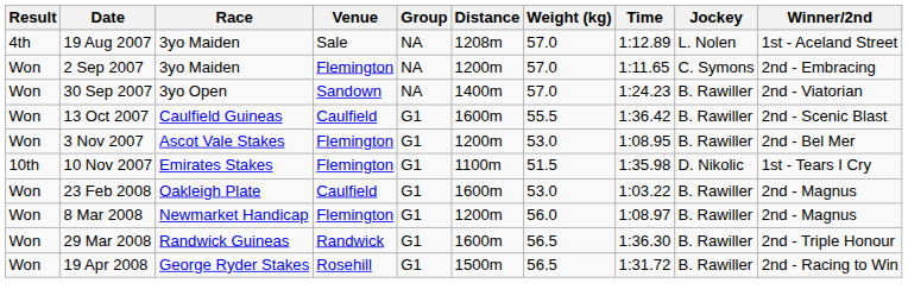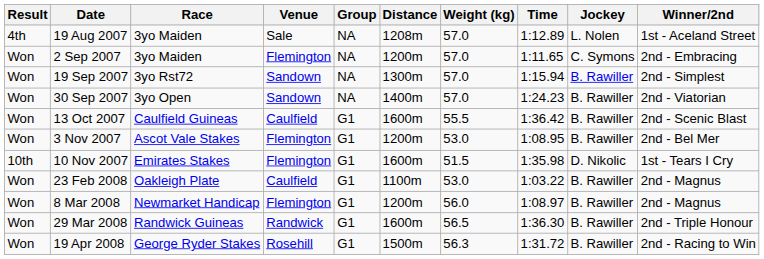 <table class="wikitable">
 <tr style="background:silver; color:black">
 <th>Result</th>
 <th>Date</th>
 <th>Race</th>
 <th>Venue</th>
 <th>Group</th>
 <th>Distance</th>
 <th>Weight (kg)</th>
 <th>Time</th>
 <th>Jockey</th>
 <th>Winner/2nd</th>
 </tr>
 <tr>
 <td>4th</td>
 <td>19 Aug 2007</td>
 <td>3yo Maiden</td>
 <td>Sale</td>
 <td>NA</td>
 <td>1208m</td>
 <td>57.0</td>
 <td>1:12.89</td>
 <td>L. Nolen</td>
 <td>1st - Aceland Street</td>
 </tr>
 <tr>
 <td>Won</td>
 <td>2 Sep 2007</td>
 <td>3yo Maiden</td>
 <td><a href='#'>Flemington</a></td>
 <td>NA</td>
 <td>1200m</td>
 <td>57.0</td>
 <td>1:11.65</td>
 <td>C. Symons</td>
 <td>2nd - Embracing</td>
+</tr>
+<tr>
+<td>Won</td>
+<td>19 Sep 2007</td>
+<td>3yo Rst72</td>
+<td><a href='#'>Sandown</a></td>
+<td>NA</td>
+<td>1300m</td>
+<td>57.0</td>
+<td>1:15.94</td>
+<td><a href='#'>B. Rawiller</a></td>
+<td>2nd - Simplest</td>
 </tr>
 <tr>
 <td>Won</td>
 <td>30 Sep 2007</td>
 <td>3yo Open</td>
 <td><a href='#'>Sandown</a></td>
 <td>NA</td>
 <td>1400m</td>
 <td>57.0</td>
 <td>1:24.23</td>
 <td>B. Rawiller</td>
 <td>2nd - Viatorian</td>
 </tr>
 <tr>
 <td>Won</td>
 <td>13 Oct 2007</td>
 <td><a href='#'>Caulfield Guineas</a></td>
 <td><a href='#'>Caulfield</a></td>
 <td>G1</td>
 <td>1600m</td>
 <td>55.5</td>
 <td>1:36.42</td>
 <td>B. Rawiller</td>
 <td>2nd - Scenic Blast</td>
 </tr>
 <tr>
 <td>Won</td>
 <td>3 Nov 2007</td>
 <td><a href='#'>Ascot Vale Stakes</a></td>
 <td><a href='#'>Flemington</a></td>
 <td>G1</td>
 <td>1200m</td>
 <td>53.0</td>
 <td>1:08.95</td>
 <td>B. Rawiller</td>
 <td>2nd - Bel Mer</td>
 </tr>
 <tr>
 <td>10th</td>
 <td>10 Nov 2007</td>
 <td><a href='#'>Emirates Stakes</a></td>
 <td><a href='#'>Flemington</a></td>
 <td>G1</td>
-<td>1100m</td>
+<td>1600m</td>
 <td>51.5</td>
 <td>1:35.98</td>
 <td>D. Nikolic</td>
 <td>1st - Tears I Cry</td>
 </tr>
 <tr>
 <td>Won</td>
 <td>23 Feb 2008</td>
 <td><a href='#'>Oakleigh Plate</a></td>
 <td><a href='#'>Caulfield</a></td>
 <td>G1</td>
-<td>1600m</td>
+<td>1100m</td>
 <td>53.0</td>
 <td>1:03.22</td>
 <td>B. Rawiller</td>
 <td>2nd - Magnus</td>
 </tr>
 <tr>
 <td>Won</td>
 <td>8 Mar 2008</td>
 <td><a href='#'>Newmarket Handicap</a></td>
 <td><a href='#'>Flemington</a></td>
 <td>G1</td>
 <td>1200m</td>
 <td>56.0</td>
 <td>1:08.97</td>
 <td>B. Rawiller</td>
 <td>2nd - Magnus</td>
 </tr>
 <tr>
 <td>Won</td>
 <td>29 Mar 2008</td>
 <td><a href='#'>Randwick Guineas</a></td>
 <td><a href='#'>Randwick</a></td>
 <td>G1</td>
 <td>1600m</td>
 <td>56.5</td>
 <td>1:36.30</td>
 <td>B. Rawiller</td>
 <td>2nd - Triple Honour</td>
 </tr>
 <tr>
 <td>Won</td>
 <td>19 Apr 2008</td>
 <td><a href='#'>George Ryder Stakes</a></td>
 <td><a href='#'>Rosehill</a></td>
 <td>G1</td>
 <td>1500m</td>
-<td>56.5</td>
+<td>56.3</td>
 <td>1:31.72</td>
 <td>B. Rawiller</td>
 <td>2nd - Racing to Win</td>
 </tr>
 </table>
